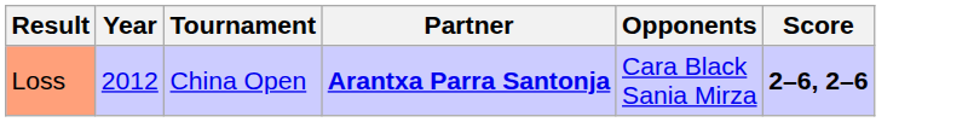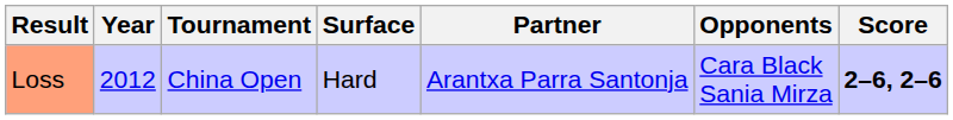 <table class="sortable wikitable">
 <tr>
 <th>Result</th>
 <th>Year</th>
 <th>Tournament</th>
+<th>Surface</th>
 <th>Partner</th>
 <th>Opponents</th>
 <th class="unsortable">Score</th>
 </tr>
 <tr bgcolor=CCCCFF>
 <td bgcolor=#ffa07a>Loss</td>
 <td><a href='#'>2012</a></td>
 <td><a href='#'>China Open</a></td>
-<td><strong> <a href='#'>Arantxa Parra Santonja</a></strong></td>
+<td>Hard</td>
+<td> <a href='#'>Arantxa Parra Santonja</a></td>
 <td> <a href='#'>Cara Black</a> <br>  <a href='#'>Sania Mirza</a></td>
 <td><strong>2–6, 2–6</strong></td>
 </tr>
 </table>
